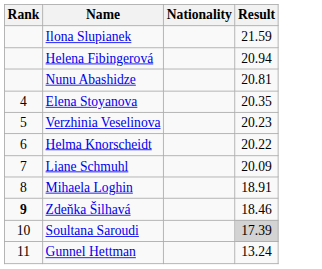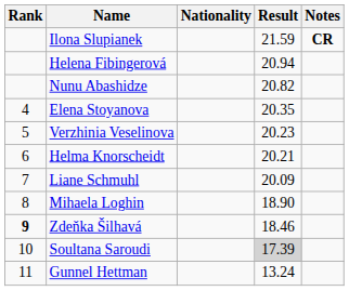 <table class="wikitable sortable" style="text-align:center">
 <tr>
 <th>Rank</th>
 <th>Name</th>
 <th>Nationality</th>
 <th>Result</th>
+<th>Notes</th>
 </tr>
 <tr>
 <td></td>
 <td align=left><a href='#'>Ilona Slupianek</a></td>
 <td align=left></td>
 <td>21.59</td>
+<td><strong>CR</strong></td>
 </tr>
 <tr>
 <td></td>
 <td align=left><a href='#'>Helena Fibingerová</a></td>
 <td align=left></td>
 <td>20.94</td>
+<td></td>
 </tr>
 <tr>
 <td></td>
 <td align=left><a href='#'>Nunu Abashidze</a></td>
 <td align=left></td>
-<td>20.81</td>
+<td>20.82</td>
+<td></td>
 </tr>
 <tr>
 <td>4</td>
 <td align=left><a href='#'>Elena Stoyanova</a></td>
 <td align=left></td>
 <td>20.35</td>
+<td></td>
 </tr>
 <tr>
 <td>5</td>
 <td align=left><a href='#'>Verzhinia Veselinova</a></td>
 <td align=left></td>
 <td>20.23</td>
+<td></td>
 </tr>
 <tr>
 <td>6</td>
 <td align=left><a href='#'>Helma Knorscheidt</a></td>
 <td align=left></td>
-<td>20.22</td>
+<td>20.21</td>
+<td></td>
 </tr>
 <tr>
 <td>7</td>
 <td align=left><a href='#'>Liane Schmuhl</a></td>
 <td align=left></td>
 <td>20.09</td>
+<td></td>
 </tr>
 <tr>
 <td>8</td>
 <td align=left><a href='#'>Mihaela Loghin</a></td>
 <td align=left></td>
-<td>18.91</td>
+<td>18.90</td>
+<td></td>
 </tr>
 <tr>
 <td><strong>9</strong></td>
 <td align=left><a href='#'>Zdeňka Šilhavá</a></td>
 <td align=left></td>
 <td>18.46</td>
+<td></td>
 </tr>
 <tr>
 <td>10</td>
 <td align=left><a href='#'>Soultana Saroudi</a></td>
 <td align=left></td>
 <td style="background: lightgrey;">17.39</td>
+<td></td>
 </tr>
 <tr>
 <td>11</td>
 <td align=left><a href='#'>Gunnel Hettman</a></td>
 <td align=left></td>
 <td>13.24</td>
+<td></td>
 </tr>
 </table>
